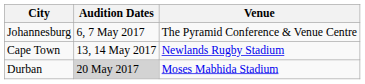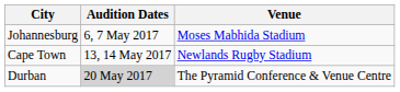 <table class="wikitable sortable">
 <tr>
 <th>City</th>
 <th>Audition Dates</th>
 <th>Venue</th>
 </tr>
 <tr>
 <td>Johannesburg</td>
 <td>6, 7 May 2017</td>
-<td>The Pyramid Conference & Venue Centre</td>
+<td><a href='#'>Moses Mabhida Stadium</a></td>
 </tr>
 <tr>
 <td>Cape Town</td>
 <td>13, 14 May 2017</td>
 <td><a href='#'>Newlands Rugby Stadium</a></td>
 </tr>
 <tr>
 <td>Durban</td>
 <td style="background: lightgrey;">20 May 2017</td>
-<td><a href='#'>Moses Mabhida Stadium</a></td>
+<td>The Pyramid Conference & Venue Centre</td>
 </tr>
 </table>
